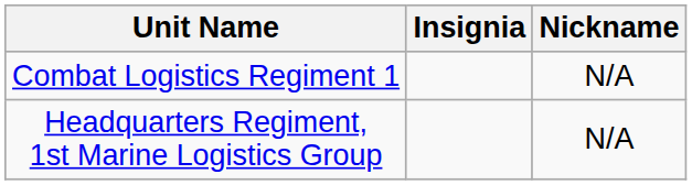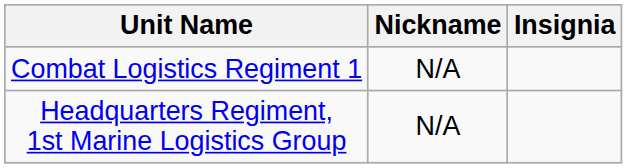 <table class="wikitable" style="text-align: center;">
 <tr>
 <th>Unit Name</th>
+<th>Nickname</th>
 <th>Insignia</th>
-<th>Nickname</th>
 </tr>
 <tr>
 <td><a href='#'>Combat Logistics Regiment 1</a></td>
+<td>N/A</td>
 <td></td>
-<td>N/A</td>
 </tr>
 <tr>
 <td><a href='#'>Headquarters Regiment,<br> 1st Marine Logistics Group</a></td>
+<td>N/A</td>
 <td></td>
-<td>N/A</td>
 </tr>
 </table>
